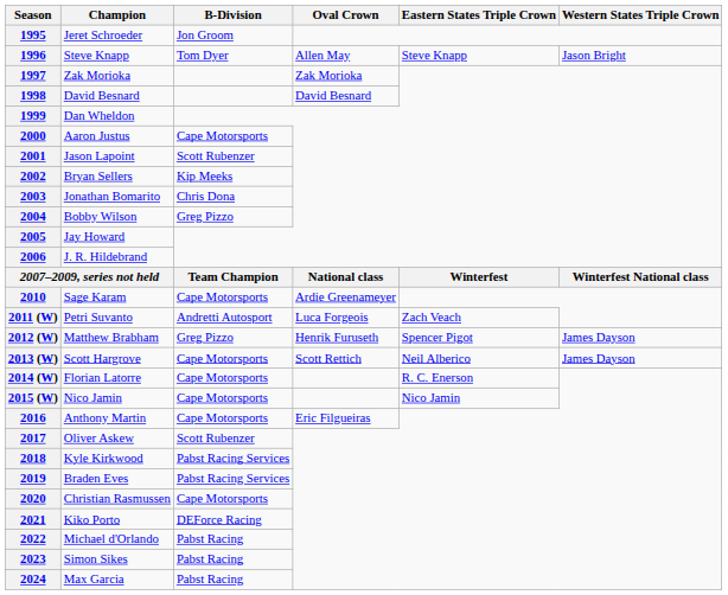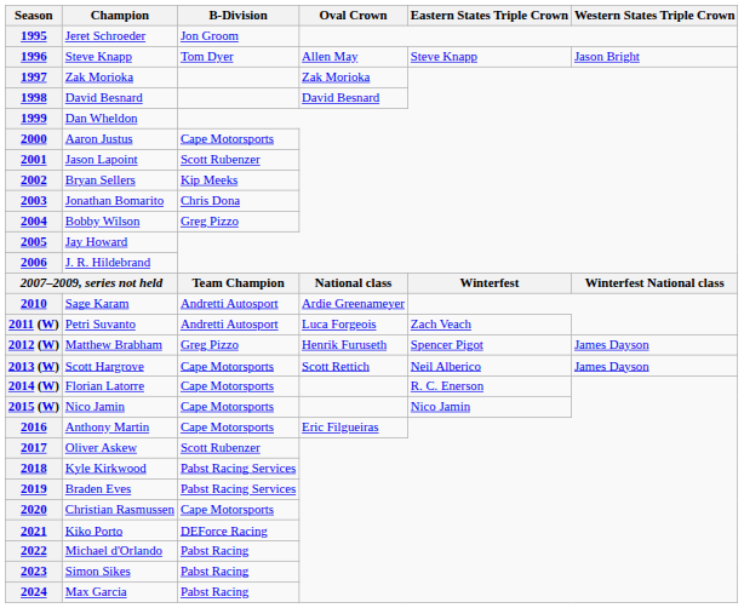 <table class="wikitable">
 <tr>
 <th>Season</th>
 <th>Champion</th>
 <th>B-Division</th>
 <th>Oval Crown</th>
 <th>Eastern States Triple Crown</th>
 <th>Western States Triple Crown</th>
 </tr>
 <tr>
 <th><a href='#'>1995</a></th>
 <td> <a href='#'>Jeret Schroeder</a></td>
 <td> <a href='#'>Jon Groom</a></td>
 </tr>
 <tr>
 <th><a href='#'>1996</a></th>
 <td> <a href='#'>Steve Knapp</a></td>
 <td> <a href='#'>Tom Dyer</a></td>
 <td> <a href='#'>Allen May</a></td>
 <td> <a href='#'>Steve Knapp</a></td>
 <td> <a href='#'>Jason Bright</a></td>
 </tr>
 <tr>
 <th><a href='#'>1997</a></th>
 <td> <a href='#'>Zak Morioka</a></td>
 <td></td>
 <td> <a href='#'>Zak Morioka</a></td>
 </tr>
 <tr>
 <th><a href='#'>1998</a></th>
 <td> <a href='#'>David Besnard</a></td>
 <td></td>
 <td> <a href='#'>David Besnard</a></td>
 </tr>
 <tr>
 <th><a href='#'>1999</a></th>
 <td> <a href='#'>Dan Wheldon</a></td>
 </tr>
 <tr>
 <th><a href='#'>2000</a></th>
 <td> <a href='#'>Aaron Justus</a></td>
 <td> <a href='#'>Cape Motorsports</a></td>
 </tr>
 <tr>
 <th><a href='#'>2001</a></th>
 <td> <a href='#'>Jason Lapoint</a></td>
 <td> <a href='#'>Scott Rubenzer</a></td>
 </tr>
 <tr>
 <th><a href='#'>2002</a></th>
 <td> <a href='#'>Bryan Sellers</a></td>
 <td> <a href='#'>Kip Meeks</a></td>
 </tr>
 <tr>
 <th><a href='#'>2003</a></th>
 <td> <a href='#'>Jonathan Bomarito</a></td>
 <td> <a href='#'>Chris Dona</a></td>
 </tr>
 <tr>
 <th><a href='#'>2004</a></th>
 <td> <a href='#'>Bobby Wilson</a></td>
 <td> <a href='#'>Greg Pizzo</a></td>
 </tr>
 <tr>
 <th><a href='#'>2005</a></th>
 <td> <a href='#'>Jay Howard</a></td>
 </tr>
 <tr>
 <th><a href='#'>2006</a></th>
 <td> <a href='#'>J. R. Hildebrand</a></td>
 </tr>
 <tr>
 <th colspan=2 align=center><em>2007–2009, series not held</em></th>
 <th>Team Champion</th>
 <th>National class</th>
 <th>Winterfest</th>
 <th>Winterfest National class</th>
 </tr>
 <tr>
 <th><a href='#'>2010</a></th>
 <td> <a href='#'>Sage Karam</a></td>
-<td> <a href='#'>Cape Motorsports</a></td>
+<td> <a href='#'>Andretti Autosport</a></td>
 <td> <a href='#'>Ardie Greenameyer</a></td>
 </tr>
 <tr>
 <th><a href='#'>2011</a> (<a href='#'>W</a>)</th>
 <td> <a href='#'>Petri Suvanto</a></td>
 <td> <a href='#'>Andretti Autosport</a></td>
 <td> <a href='#'>Luca Forgeois</a></td>
 <td> <a href='#'>Zach Veach</a></td>
 </tr>
 <tr>
 <th><a href='#'>2012</a> (<a href='#'>W</a>)</th>
 <td> <a href='#'>Matthew Brabham</a></td>
 <td> <a href='#'>Greg Pizzo</a></td>
 <td> <a href='#'>Henrik Furuseth</a></td>
 <td> <a href='#'>Spencer Pigot</a></td>
 <td> <a href='#'>James Dayson</a></td>
 </tr>
 <tr>
 <th><a href='#'>2013</a> (<a href='#'>W</a>)</th>
 <td> <a href='#'>Scott Hargrove</a></td>
 <td> <a href='#'>Cape Motorsports</a></td>
 <td> <a href='#'>Scott Rettich</a></td>
 <td> <a href='#'>Neil Alberico</a></td>
 <td> <a href='#'>James Dayson</a></td>
 </tr>
 <tr>
 <th><a href='#'>2014</a> (<a href='#'>W</a>)</th>
 <td> <a href='#'>Florian Latorre</a></td>
 <td> <a href='#'>Cape Motorsports</a></td>
 <td></td>
 <td> <a href='#'>R. C. Enerson</a></td>
 </tr>
 <tr>
 <th><a href='#'>2015</a> (<a href='#'>W</a>)</th>
 <td> <a href='#'>Nico Jamin</a></td>
 <td> <a href='#'>Cape Motorsports</a></td>
 <td></td>
 <td> <a href='#'>Nico Jamin</a></td>
 </tr>
 <tr>
 <th><a href='#'>2016</a></th>
 <td> <a href='#'>Anthony Martin</a></td>
 <td> <a href='#'>Cape Motorsports</a></td>
 <td> <a href='#'>Eric Filgueiras</a></td>
 </tr>
 <tr>
 <th><a href='#'>2017</a></th>
 <td> <a href='#'>Oliver Askew</a></td>
 <td> <a href='#'>Scott Rubenzer</a></td>
 </tr>
 <tr>
 <th><a href='#'>2018</a></th>
 <td> <a href='#'>Kyle Kirkwood</a></td>
 <td> <a href='#'>Pabst Racing Services</a></td>
 </tr>
 <tr>
 <th><a href='#'>2019</a></th>
 <td> <a href='#'>Braden Eves</a></td>
 <td> <a href='#'>Pabst Racing Services</a></td>
 </tr>
 <tr>
 <th><a href='#'>2020</a></th>
 <td> <a href='#'>Christian Rasmussen</a></td>
 <td> <a href='#'>Cape Motorsports</a></td>
 </tr>
 <tr>
 <th><a href='#'>2021</a></th>
 <td> <a href='#'>Kiko Porto</a></td>
 <td> <a href='#'>DEForce Racing</a></td>
 </tr>
 <tr>
 <th><a href='#'>2022</a></th>
 <td> <a href='#'>Michael d'Orlando</a></td>
 <td> <a href='#'>Pabst Racing</a></td>
 </tr>
 <tr>
 <th><a href='#'>2023</a></th>
 <td> <a href='#'>Simon Sikes</a></td>
 <td> <a href='#'>Pabst Racing</a></td>
 </tr>
 <tr>
 <th><a href='#'>2024</a></th>
 <td> <a href='#'>Max Garcia</a></td>
 <td> <a href='#'>Pabst Racing</a></td>
 </tr>
 </table>
